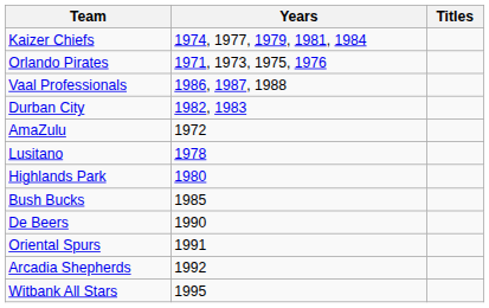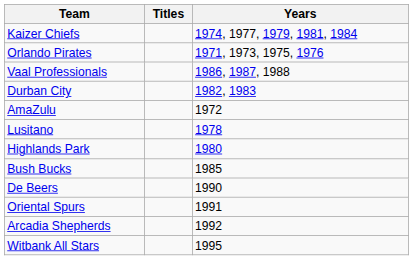 <table class="wikitable sortable" style="text-align: left; font-size:95%; width:40%;">
 <tr>
 <th>Team</th>
+<th>Titles</th>
 <th>Years</th>
-<th>Titles</th>
 </tr>
 <tr>
 <td><a href='#'>Kaizer Chiefs</a></td>
+<td></td>
 <td><a href='#'>1974</a>, 1977, <a href='#'>1979</a>, <a href='#'>1981</a>, <a href='#'>1984</a></td>
-<td></td>
 </tr>
 <tr>
 <td><a href='#'>Orlando Pirates</a></td>
+<td></td>
 <td><a href='#'>1971</a>, 1973, 1975, <a href='#'>1976</a></td>
-<td></td>
 </tr>
 <tr>
 <td><a href='#'>Vaal Professionals</a></td>
+<td></td>
 <td><a href='#'>1986</a>, <a href='#'>1987</a>, 1988</td>
-<td></td>
 </tr>
 <tr>
 <td><a href='#'>Durban City</a></td>
+<td></td>
 <td><a href='#'>1982</a>, <a href='#'>1983</a></td>
-<td></td>
 </tr>
 <tr>
 <td><a href='#'>AmaZulu</a></td>
+<td></td>
 <td>1972</td>
-<td></td>
 </tr>
 <tr>
 <td><a href='#'>Lusitano</a></td>
+<td></td>
 <td><a href='#'>1978</a></td>
-<td></td>
 </tr>
 <tr>
 <td><a href='#'>Highlands Park</a></td>
+<td></td>
 <td><a href='#'>1980</a></td>
-<td></td>
 </tr>
 <tr>
 <td><a href='#'>Bush Bucks</a></td>
+<td></td>
 <td>1985</td>
-<td></td>
 </tr>
 <tr>
 <td><a href='#'>De Beers</a></td>
+<td></td>
 <td>1990</td>
-<td></td>
 </tr>
 <tr>
 <td><a href='#'>Oriental Spurs</a></td>
+<td></td>
 <td>1991</td>
-<td></td>
 </tr>
 <tr>
 <td><a href='#'>Arcadia Shepherds</a></td>
+<td></td>
 <td>1992</td>
-<td></td>
 </tr>
 <tr>
 <td><a href='#'>Witbank All Stars</a></td>
+<td></td>
 <td>1995</td>
-<td></td>
 </tr>
 </table>
